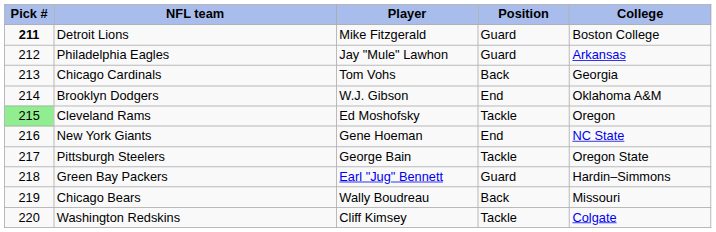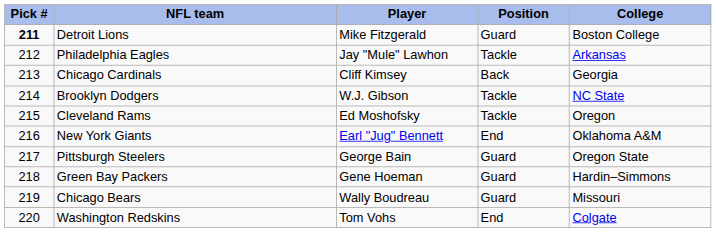 <table class="wikitable sortable sortable" style="width: 100%">
 <tr>
 <th style="background:#A8BDEC;" width=7%>Pick #</th>
 <th width=40% style="background:#A8BDEC;">NFL team</th>
 <th width=20% style="background:#A8BDEC;">Player</th>
 <th width=13% style="background:#A8BDEC;">Position</th>
 <th style="background:#A8BDEC;">College</th>
 </tr>
 <tr>
 <td align=center><strong>211</strong></td>
 <td>Detroit Lions</td>
 <td>Mike Fitzgerald</td>
 <td>Guard</td>
 <td>Boston College</td>
 </tr>
 <tr>
 <td align=center>212</td>
 <td>Philadelphia Eagles</td>
 <td>Jay "Mule" Lawhon</td>
-<td>Guard</td>
+<td>Tackle</td>
 <td><a href='#'>Arkansas</a></td>
 </tr>
 <tr>
 <td align=center>213</td>
 <td>Chicago Cardinals</td>
-<td>Tom Vohs</td>
+<td>Cliff Kimsey</td>
 <td>Back</td>
 <td>Georgia</td>
 </tr>
 <tr>
 <td align=center>214</td>
 <td>Brooklyn Dodgers</td>
 <td>W.J. Gibson</td>
-<td>End</td>
-<td>Oklahoma A&M</td>
+<td>Tackle</td>
+<td><a href='#'>NC State</a></td>
 </tr>
 <tr>
-<td align=center style="background: lightgreen;">215</td>
+<td align=center>215</td>
 <td>Cleveland Rams</td>
 <td>Ed Moshofsky</td>
 <td>Tackle</td>
 <td>Oregon</td>
 </tr>
 <tr>
 <td align=center>216</td>
 <td>New York Giants</td>
-<td>Gene Hoeman</td>
+<td><a href='#'>Earl "Jug" Bennett</a></td>
 <td>End</td>
-<td><a href='#'>NC State</a></td>
+<td>Oklahoma A&M</td>
 </tr>
 <tr>
 <td align=center>217</td>
 <td>Pittsburgh Steelers</td>
 <td>George Bain</td>
-<td>Tackle</td>
+<td>Guard</td>
 <td>Oregon State</td>
 </tr>
 <tr>
 <td align=center>218</td>
 <td>Green Bay Packers</td>
-<td><a href='#'>Earl "Jug" Bennett</a></td>
+<td>Gene Hoeman</td>
 <td>Guard</td>
 <td>Hardin–Simmons</td>
 </tr>
 <tr>
 <td align=center>219</td>
 <td>Chicago Bears</td>
 <td>Wally Boudreau</td>
-<td>Back</td>
+<td>Guard</td>
 <td>Missouri</td>
 </tr>
 <tr>
 <td align=center>220</td>
 <td>Washington Redskins</td>
-<td>Cliff Kimsey</td>
-<td>Tackle</td>
+<td>Tom Vohs</td>
+<td>End</td>
 <td><a href='#'>Colgate</a></td>
 </tr>
 </table>
